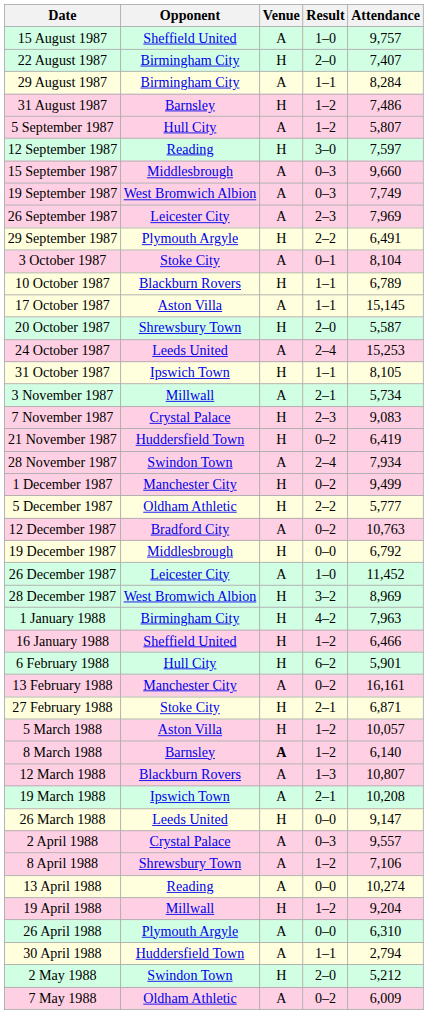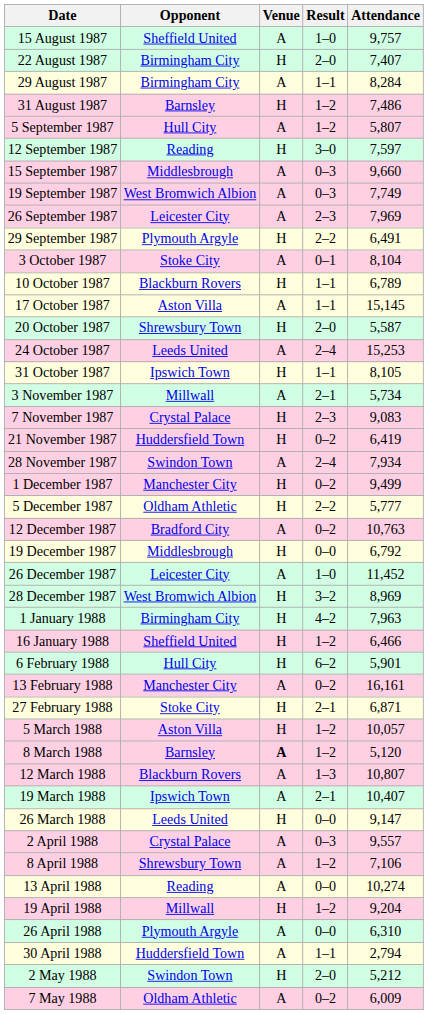 <table class="wikitable" style="text-align:center">
 <tr>
 <th>Date</th>
 <th>Opponent</th>
 <th>Venue</th>
 <th>Result</th>
 <th>Attendance</th>
 </tr>
 <tr style="background-color: #d0ffe3;">
 <td>15 August 1987</td>
 <td><a href='#'>Sheffield United</a></td>
 <td>A</td>
 <td>1–0</td>
 <td>9,757</td>
 </tr>
 <tr style="background-color: #d0ffe3;">
 <td>22 August 1987</td>
 <td><a href='#'>Birmingham City</a></td>
 <td>H</td>
 <td>2–0</td>
 <td>7,407</td>
 </tr>
 <tr style="background-color: #ffffdd;">
 <td>29 August 1987</td>
 <td><a href='#'>Birmingham City</a></td>
 <td>A</td>
 <td>1–1</td>
 <td>8,284</td>
 </tr>
 <tr style="background-color: #ffd0e3;">
 <td>31 August 1987</td>
 <td><a href='#'>Barnsley</a></td>
 <td>H</td>
 <td>1–2</td>
 <td>7,486</td>
 </tr>
 <tr style="background-color: #ffd0e3;">
 <td>5 September 1987</td>
 <td><a href='#'>Hull City</a></td>
 <td>A</td>
 <td>1–2</td>
 <td>5,807</td>
 </tr>
 <tr style="background-color: #d0ffe3;">
 <td>12 September 1987</td>
 <td><a href='#'>Reading</a></td>
 <td>H</td>
 <td>3–0</td>
 <td>7,597</td>
 </tr>
 <tr style="background-color: #ffd0e3;">
 <td>15 September 1987</td>
 <td><a href='#'>Middlesbrough</a></td>
 <td>A</td>
 <td>0–3</td>
 <td>9,660</td>
 </tr>
 <tr style="background-color: #ffd0e3;">
 <td>19 September 1987</td>
 <td><a href='#'>West Bromwich Albion</a></td>
 <td>A</td>
 <td>0–3</td>
 <td>7,749</td>
 </tr>
 <tr style="background-color: #ffd0e3;">
 <td>26 September 1987</td>
 <td><a href='#'>Leicester City</a></td>
 <td>A</td>
 <td>2–3</td>
 <td>7,969</td>
 </tr>
 <tr style="background-color: #ffffdd;">
 <td>29 September 1987</td>
 <td><a href='#'>Plymouth Argyle</a></td>
 <td>H</td>
 <td>2–2</td>
 <td>6,491</td>
 </tr>
 <tr style="background-color: #ffd0e3;">
 <td>3 October 1987</td>
 <td><a href='#'>Stoke City</a></td>
 <td>A</td>
 <td>0–1</td>
 <td>8,104</td>
 </tr>
 <tr style="background-color: #ffffdd;">
 <td>10 October 1987</td>
 <td><a href='#'>Blackburn Rovers</a></td>
 <td>H</td>
 <td>1–1</td>
 <td>6,789</td>
 </tr>
 <tr style="background-color: #ffffdd;">
 <td>17 October 1987</td>
 <td><a href='#'>Aston Villa</a></td>
 <td>A</td>
 <td>1–1</td>
 <td>15,145</td>
 </tr>
 <tr style="background-color: #d0ffe3;">
 <td>20 October 1987</td>
 <td><a href='#'>Shrewsbury Town</a></td>
 <td>H</td>
 <td>2–0</td>
 <td>5,587</td>
 </tr>
 <tr style="background-color: #ffd0e3;">
 <td>24 October 1987</td>
 <td><a href='#'>Leeds United</a></td>
 <td>A</td>
 <td>2–4</td>
 <td>15,253</td>
 </tr>
 <tr style="background-color: #ffffdd;">
 <td>31 October 1987</td>
 <td><a href='#'>Ipswich Town</a></td>
 <td>H</td>
 <td>1–1</td>
 <td>8,105</td>
 </tr>
 <tr style="background-color: #d0ffe3;">
 <td>3 November 1987</td>
 <td><a href='#'>Millwall</a></td>
 <td>A</td>
 <td>2–1</td>
 <td>5,734</td>
 </tr>
 <tr style="background-color: #ffd0e3;">
 <td>7 November 1987</td>
 <td><a href='#'>Crystal Palace</a></td>
 <td>H</td>
 <td>2–3</td>
 <td>9,083</td>
 </tr>
 <tr style="background-color: #ffd0e3;">
 <td>21 November 1987</td>
 <td><a href='#'>Huddersfield Town</a></td>
 <td>H</td>
 <td>0–2</td>
 <td>6,419</td>
 </tr>
 <tr style="background-color: #ffd0e3;">
 <td>28 November 1987</td>
 <td><a href='#'>Swindon Town</a></td>
 <td>A</td>
 <td>2–4</td>
 <td>7,934</td>
 </tr>
 <tr style="background-color: #ffd0e3;">
 <td>1 December 1987</td>
 <td><a href='#'>Manchester City</a></td>
 <td>H</td>
 <td>0–2</td>
 <td>9,499</td>
 </tr>
 <tr style="background-color: #ffffdd;">
 <td>5 December 1987</td>
 <td><a href='#'>Oldham Athletic</a></td>
 <td>H</td>
 <td>2–2</td>
 <td>5,777</td>
 </tr>
 <tr style="background-color: #ffd0e3;">
 <td>12 December 1987</td>
 <td><a href='#'>Bradford City</a></td>
 <td>A</td>
 <td>0–2</td>
 <td>10,763</td>
 </tr>
 <tr style="background-color: #ffffdd;">
 <td>19 December 1987</td>
 <td><a href='#'>Middlesbrough</a></td>
 <td>H</td>
 <td>0–0</td>
 <td>6,792</td>
 </tr>
 <tr style="background-color: #d0ffe3;">
 <td>26 December 1987</td>
 <td><a href='#'>Leicester City</a></td>
 <td>A</td>
 <td>1–0</td>
 <td>11,452</td>
 </tr>
 <tr style="background-color: #d0ffe3;">
 <td>28 December 1987</td>
 <td><a href='#'>West Bromwich Albion</a></td>
 <td>H</td>
 <td>3–2</td>
 <td>8,969</td>
 </tr>
 <tr style="background-color: #d0ffe3;">
 <td>1 January 1988</td>
 <td><a href='#'>Birmingham City</a></td>
 <td>H</td>
 <td>4–2</td>
 <td>7,963</td>
 </tr>
 <tr style="background-color: #ffd0e3;">
 <td>16 January 1988</td>
 <td><a href='#'>Sheffield United</a></td>
 <td>H</td>
 <td>1–2</td>
 <td>6,466</td>
 </tr>
 <tr style="background-color: #d0ffe3;">
 <td>6 February 1988</td>
 <td><a href='#'>Hull City</a></td>
 <td>H</td>
 <td>6–2</td>
 <td>5,901</td>
 </tr>
 <tr style="background-color: #ffd0e3;">
 <td>13 February 1988</td>
 <td><a href='#'>Manchester City</a></td>
 <td>A</td>
 <td>0–2</td>
 <td>16,161</td>
 </tr>
 <tr style="background-color: #ffffdd;">
 <td>27 February 1988</td>
 <td><a href='#'>Stoke City</a></td>
 <td>H</td>
 <td>2–1</td>
 <td>6,871</td>
 </tr>
 <tr style="background-color: #ffd0e3;">
 <td>5 March 1988</td>
 <td><a href='#'>Aston Villa</a></td>
 <td>H</td>
 <td>1–2</td>
 <td>10,057</td>
 </tr>
 <tr style="background-color: #ffd0e3;">
 <td>8 March 1988</td>
 <td><a href='#'>Barnsley</a></td>
 <td><strong>A</strong></td>
 <td>1–2</td>
-<td>6,140</td>
+<td>5,120</td>
 </tr>
 <tr style="background-color: #ffd0e3;">
 <td>12 March 1988</td>
 <td><a href='#'>Blackburn Rovers</a></td>
 <td>A</td>
 <td>1–3</td>
 <td>10,807</td>
 </tr>
 <tr style="background-color: #d0ffe3;">
 <td>19 March 1988</td>
 <td><a href='#'>Ipswich Town</a></td>
 <td>A</td>
 <td>2–1</td>
-<td>10,208</td>
+<td>10,407</td>
 </tr>
 <tr style="background-color: #ffffdd;">
 <td>26 March 1988</td>
 <td><a href='#'>Leeds United</a></td>
 <td>H</td>
 <td>0–0</td>
 <td>9,147</td>
 </tr>
 <tr style="background-color: #ffd0e3;">
 <td>2 April 1988</td>
 <td><a href='#'>Crystal Palace</a></td>
 <td>A</td>
 <td>0–3</td>
 <td>9,557</td>
 </tr>
 <tr style="background-color: #ffd0e3;">
 <td>8 April 1988</td>
 <td><a href='#'>Shrewsbury Town</a></td>
 <td>A</td>
 <td>1–2</td>
 <td>7,106</td>
 </tr>
 <tr style="background-color: #ffffdd;">
 <td>13 April 1988</td>
 <td><a href='#'>Reading</a></td>
 <td>A</td>
 <td>0–0</td>
 <td>10,274</td>
 </tr>
 <tr style="background-color: #ffd0e3;">
 <td>19 April 1988</td>
 <td><a href='#'>Millwall</a></td>
 <td>H</td>
 <td>1–2</td>
 <td>9,204</td>
 </tr>
 <tr style="background-color: #d0ffe3;">
 <td>26 April 1988</td>
 <td><a href='#'>Plymouth Argyle</a></td>
 <td>A</td>
 <td>0–0</td>
 <td>6,310</td>
 </tr>
 <tr style="background-color: #ffffdd;">
 <td>30 April 1988</td>
 <td><a href='#'>Huddersfield Town</a></td>
 <td>A</td>
 <td>1–1</td>
 <td>2,794</td>
 </tr>
 <tr style="background-color: #d0ffe3;">
 <td>2 May 1988</td>
 <td><a href='#'>Swindon Town</a></td>
 <td>H</td>
 <td>2–0</td>
 <td>5,212</td>
 </tr>
 <tr style="background-color: #ffd0e3;">
 <td>7 May 1988</td>
 <td><a href='#'>Oldham Athletic</a></td>
 <td>A</td>
 <td>0–2</td>
 <td>6,009</td>
 </tr>
 </table>
